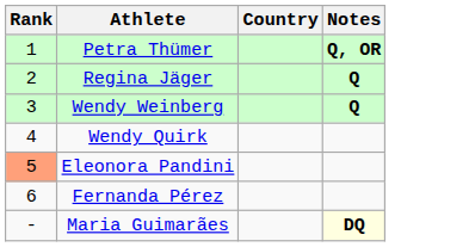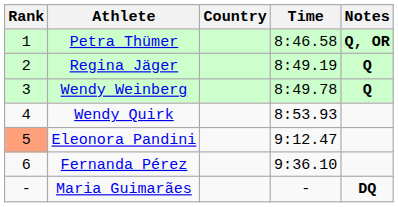 <table class="wikitable sortable" style="text-align:center">
 <tr>
 <th>Rank</th>
 <th>Athlete</th>
 <th>Country</th>
+<th>Time</th>
 <th>Notes</th>
 </tr>
 <tr bgcolor=ccffcc>
 <td>1</td>
 <td><a href='#'>Petra Thümer</a></td>
 <td align=left></td>
+<td>8:46.58</td>
 <td><strong>Q, OR </strong></td>
 </tr>
 <tr bgcolor=ccffcc>
 <td>2</td>
 <td><a href='#'>Regina Jäger</a></td>
 <td align=left></td>
+<td>8:49.19</td>
 <td><strong>Q </strong></td>
 </tr>
 <tr bgcolor=ccffcc>
 <td>3</td>
 <td><a href='#'>Wendy Weinberg</a></td>
 <td align=left></td>
+<td>8:49.78</td>
 <td><strong>Q </strong></td>
 </tr>
 <tr>
 <td>4</td>
 <td><a href='#'>Wendy Quirk</a></td>
 <td align=left></td>
+<td>8:53.93</td>
 <td><strong> </strong></td>
 </tr>
 <tr>
 <td style="background: lightsalmon;">5</td>
 <td><a href='#'>Eleonora Pandini</a></td>
 <td align=left></td>
+<td>9:12.47</td>
 <td><strong> </strong></td>
 </tr>
 <tr>
 <td>6</td>
 <td><a href='#'>Fernanda Pérez</a></td>
 <td align=left></td>
+<td>9:36.10</td>
 <td><strong> </strong></td>
 </tr>
 <tr>
 <td>-</td>
 <td><a href='#'>Maria Guimarães</a></td>
 <td align=left></td>
-<td style="background: lightyellow;"><strong>DQ </strong></td>
+<td>-</td>
+<td><strong>DQ </strong></td>
 </tr>
 </table>
